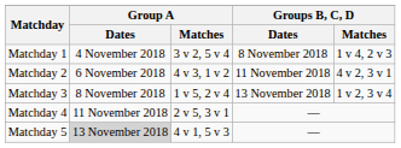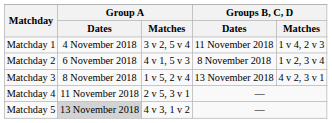 <table class="wikitable" style="text-align:center">
 <tr>
 </tr>
 <tr>
 <th rowspan=2>Matchday</th>
 <th colspan=2>Group A</th>
 <th colspan=2>Groups B, C, D</th>
 </tr>
 <tr>
 <th>Dates</th>
 <th>Matches</th>
 <th>Dates</th>
 <th>Matches</th>
 </tr>
 <tr>
 <td>Matchday 1</td>
 <td>4 November 2018</td>
 <td>3 v 2, 5 v 4</td>
-<td>8 November 2018</td>
+<td>11 November 2018</td>
 <td>1 v 4, 2 v 3</td>
 </tr>
 <tr>
 <td>Matchday 2</td>
 <td>6 November 2018</td>
-<td>4 v 3, 1 v 2</td>
-<td>11 November 2018</td>
-<td>4 v 2, 3 v 1</td>
+<td>4 v 1, 5 v 3</td>
+<td>8 November 2018</td>
+<td>1 v 2, 3 v 4</td>
 </tr>
 <tr>
 <td>Matchday 3</td>
 <td>8 November 2018</td>
 <td>1 v 5, 2 v 4</td>
 <td>13 November 2018</td>
-<td>1 v 2, 3 v 4</td>
+<td>4 v 2, 3 v 1</td>
 </tr>
 <tr>
 <td>Matchday 4</td>
 <td>11 November 2018</td>
 <td>2 v 5, 3 v 1</td>
 <td align=center colspan=2>—</td>
 </tr>
 <tr>
 <td>Matchday 5</td>
 <td style="background: lightgrey;">13 November 2018</td>
-<td>4 v 1, 5 v 3</td>
+<td>4 v 3, 1 v 2</td>
 <td align=center colspan=2>—</td>
 </tr>
 </table>
